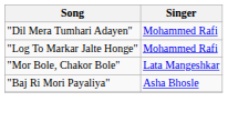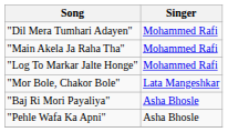 <table class="wikitable">
 <tr>
 <th>Song</th>
 <th>Singer</th>
 </tr>
 <tr>
 <td>"Dil Mera Tumhari Adayen"</td>
+<td><a href='#'>Mohammed Rafi</a></td>
+</tr>
+<tr>
+<td>"Main Akela Ja Raha Tha"</td>
 <td><a href='#'>Mohammed Rafi</a></td>
 </tr>
 <tr>
 <td>"Log To Markar Jalte Honge"</td>
 <td><a href='#'>Mohammed Rafi</a></td>
 </tr>
 <tr>
 <td>"Mor Bole, Chakor Bole"</td>
 <td><a href='#'>Lata Mangeshkar</a></td>
 </tr>
 <tr>
 <td>"Baj Ri Mori Payaliya"</td>
 <td><a href='#'>Asha Bhosle</a></td>
 </tr>
 <tr>
+<td>"Pehle Wafa Ka Apni"</td>
+<td>Asha Bhosle</td>
+</tr>
+<tr>
 </tr>
 </table>
